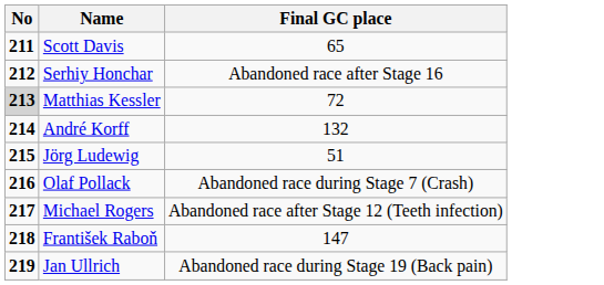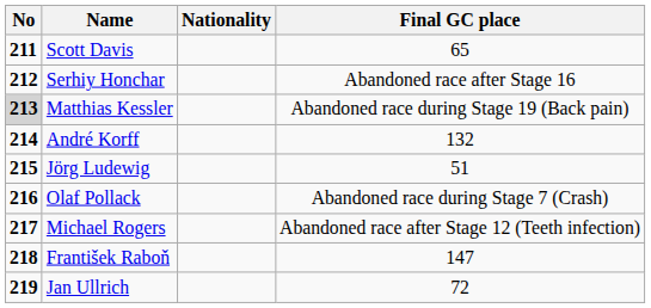 <table class="wikitable">
 <tr>
 <th>No</th>
 <th>Name</th>
+<th>Nationality</th>
 <th>Final GC place</th>
 </tr>
 <tr --->
 <td><strong>211</strong></td>
 <td><a href='#'>Scott Davis</a></td>
+<td></td>
 <td align="center">65</td>
 </tr>
 <tr --->
 <td><strong>212</strong></td>
 <td><a href='#'>Serhiy Honchar</a></td>
+<td></td>
 <td align="center">Abandoned race after Stage 16</td>
 </tr>
 <tr --->
 <td style="background: lightgrey;"><strong>213</strong></td>
 <td><a href='#'>Matthias Kessler</a></td>
-<td align="center">72</td>
+<td></td>
+<td align="center">Abandoned race during Stage 19 (Back pain)</td>
 </tr>
 <tr --->
 <td><strong>214</strong></td>
 <td><a href='#'>André Korff</a></td>
+<td></td>
 <td align="center">132</td>
 </tr>
 <tr --->
 <td><strong>215</strong></td>
 <td><a href='#'>Jörg Ludewig</a></td>
+<td></td>
 <td align="center">51</td>
 </tr>
 <tr --->
 <td><strong>216</strong></td>
 <td><a href='#'>Olaf Pollack</a></td>
+<td></td>
 <td align="center">Abandoned race during Stage 7 (Crash)</td>
 </tr>
 <tr --->
 <td><strong>217</strong></td>
 <td><a href='#'>Michael Rogers</a></td>
+<td></td>
 <td align="center">Abandoned race after Stage 12 (Teeth infection)</td>
 </tr>
 <tr --->
 <td><strong>218</strong></td>
 <td><a href='#'>František Raboň</a></td>
+<td></td>
 <td align="center">147</td>
 </tr>
 <tr --->
 <td><strong>219</strong></td>
 <td><a href='#'>Jan Ullrich</a></td>
-<td align="center">Abandoned race during Stage 19 (Back pain)</td>
+<td></td>
+<td align="center">72</td>
 </tr>
 </table>
